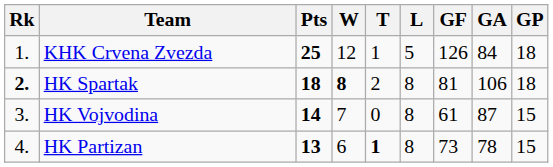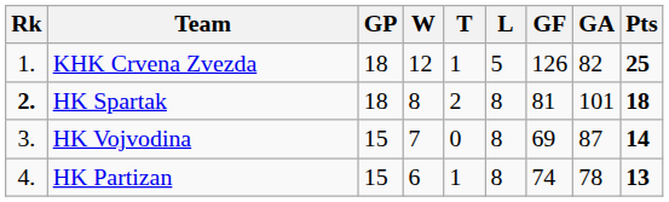 <table class="wikitable" style="text-align:left;">
 <tr>
 <th width=20>Rk</th>
 <th width=200>Team</th>
-<th width=20 abbr="Points">Pts</th>
+<th width=20 abbr="Games Played">GP</th>
 <th width=20 abbr="Won">W</th>
 <th width=20 abbr="Tied">T</th>
 <th width=20 abbr="Lost">L</th>
 <th width=20 abbr="Goals for">GF</th>
 <th width=20 abbr="Goals against">GA</th>
-<th width=20 abbr="Games Played">GP</th>
+<th width=20 abbr="Points">Pts</th>
 </tr>
 <tr>
 <td style="text-align:center;">1.</td>
 <td><a href='#'>KHK Crvena Zvezda</a></td>
-<td><strong>25</strong></td>
+<td>18</td>
 <td>12</td>
 <td>1</td>
 <td>5</td>
 <td>126</td>
-<td>84</td>
-<td>18</td>
+<td>82</td>
+<td><strong>25</strong></td>
 </tr>
 <tr>
 <td style="text-align:center;"><strong>2.</strong></td>
 <td><a href='#'>HK Spartak</a></td>
-<td><strong>18</strong></td>
-<td><strong>8</strong></td>
+<td>18</td>
+<td>8</td>
 <td>2</td>
 <td>8</td>
 <td>81</td>
-<td>106</td>
-<td>18</td>
+<td>101</td>
+<td><strong>18</strong></td>
 </tr>
 <tr>
 <td style="text-align:center;">3.</td>
 <td><a href='#'>HK Vojvodina</a></td>
-<td><strong>14</strong></td>
+<td>15</td>
 <td>7</td>
 <td>0</td>
 <td>8</td>
-<td>61</td>
+<td>69</td>
 <td>87</td>
-<td>15</td>
+<td><strong>14</strong></td>
 </tr>
 <tr>
 <td style="text-align:center;">4.</td>
 <td><a href='#'>HK Partizan</a></td>
+<td>15</td>
+<td>6</td>
+<td>1</td>
+<td>8</td>
+<td>74</td>
+<td>78</td>
 <td><strong>13</strong></td>
-<td>6</td>
-<td><strong>1</strong></td>
-<td>8</td>
-<td>73</td>
-<td>78</td>
-<td>15</td>
 </tr>
 </table>
